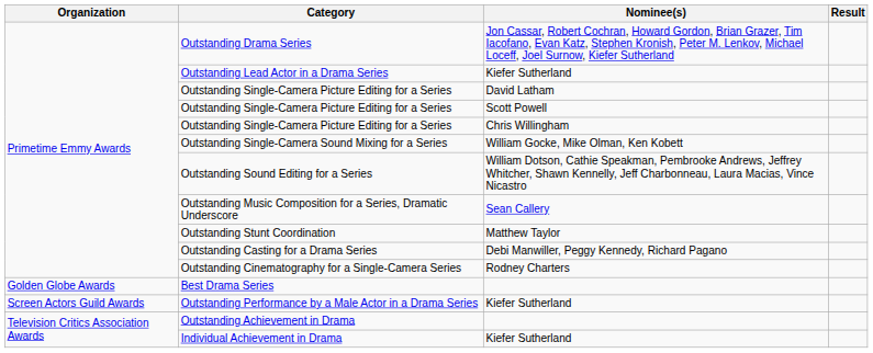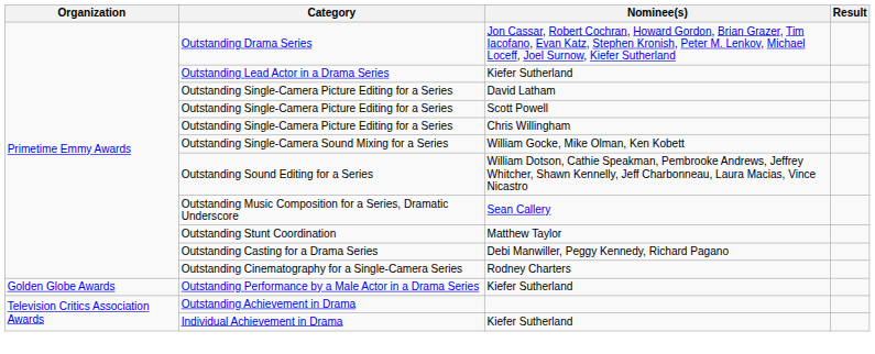 <table class="wikitable">
 <tr>
 <th>Organization</th>
 <th>Category</th>
 <th style="width:40%;">Nominee(s)</th>
 <th>Result</th>
 </tr>
 <tr>
 <td rowspan=11><a href='#'>Primetime Emmy Awards</a></td>
 <td><a href='#'>Outstanding Drama Series</a></td>
 <td><a href='#'>Jon Cassar</a>, <a href='#'>Robert Cochran</a>, <a href='#'>Howard Gordon</a>, <a href='#'>Brian Grazer</a>, <a href='#'>Tim Iacofano</a>, <a href='#'>Evan Katz</a>, <a href='#'>Stephen Kronish</a>, <a href='#'>Peter M. Lenkov</a>, <a href='#'>Michael Loceff</a>, <a href='#'>Joel Surnow</a>, <a href='#'>Kiefer Sutherland</a></td>
 <td></td>
 </tr>
 <tr>
 <td><a href='#'>Outstanding Lead Actor in a Drama Series</a></td>
 <td>Kiefer Sutherland</td>
 <td></td>
 </tr>
 <tr>
 <td>Outstanding Single-Camera Picture Editing for a Series</td>
 <td>David Latham</td>
 <td></td>
 </tr>
 <tr>
 <td>Outstanding Single-Camera Picture Editing for a Series</td>
 <td>Scott Powell</td>
 <td></td>
 </tr>
 <tr>
 <td>Outstanding Single-Camera Picture Editing for a Series</td>
 <td>Chris Willingham</td>
 <td></td>
 </tr>
 <tr>
 <td>Outstanding Single-Camera Sound Mixing for a Series</td>
 <td>William Gocke, Mike Olman, Ken Kobett</td>
 <td></td>
 </tr>
 <tr>
 <td>Outstanding Sound Editing for a Series</td>
 <td>William Dotson, Cathie Speakman, Pembrooke Andrews, Jeffrey Whitcher, Shawn Kennelly, Jeff Charbonneau, Laura Macias, Vince Nicastro</td>
 <td></td>
 </tr>
 <tr>
 <td>Outstanding Music Composition for a Series, Dramatic Underscore</td>
 <td><a href='#'>Sean Callery</a></td>
 <td></td>
 </tr>
 <tr>
 <td>Outstanding Stunt Coordination</td>
 <td>Matthew Taylor</td>
 <td></td>
 </tr>
 <tr>
 <td>Outstanding Casting for a Drama Series</td>
 <td>Debi Manwiller, Peggy Kennedy, Richard Pagano</td>
 <td></td>
 </tr>
 <tr>
 <td>Outstanding Cinematography for a Single-Camera Series</td>
 <td>Rodney Charters</td>
 <td></td>
 </tr>
 <tr>
 <td><a href='#'>Golden Globe Awards</a></td>
-<td><a href='#'>Best Drama Series</a></td>
-<td></td>
-<td></td>
-</tr>
-<tr>
-<td><a href='#'>Screen Actors Guild Awards</a></td>
 <td><a href='#'>Outstanding Performance by a Male Actor in a Drama Series</a></td>
 <td>Kiefer Sutherland</td>
 <td></td>
 </tr>
 <tr>
 <td rowspan=2><a href='#'>Television Critics Association Awards</a></td>
 <td><a href='#'>Outstanding Achievement in Drama</a></td>
 <td></td>
 <td></td>
 </tr>
 <tr>
 <td><a href='#'>Individual Achievement in Drama</a></td>
 <td>Kiefer Sutherland</td>
 <td></td>
 </tr>
 </table>
